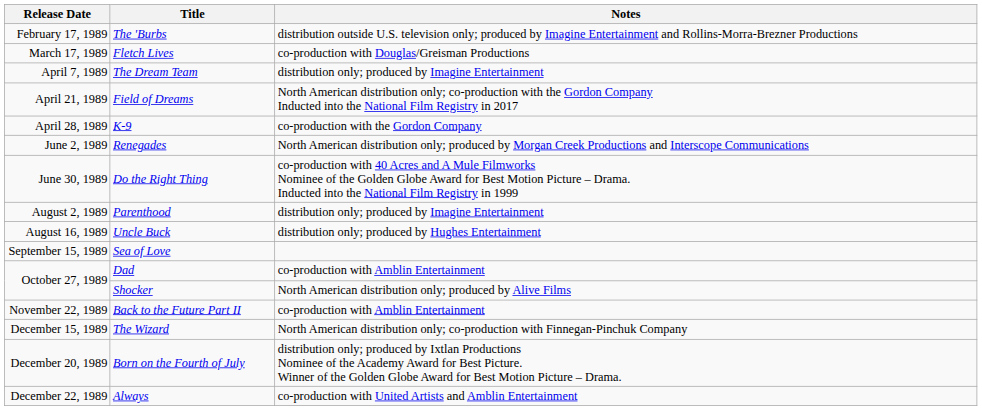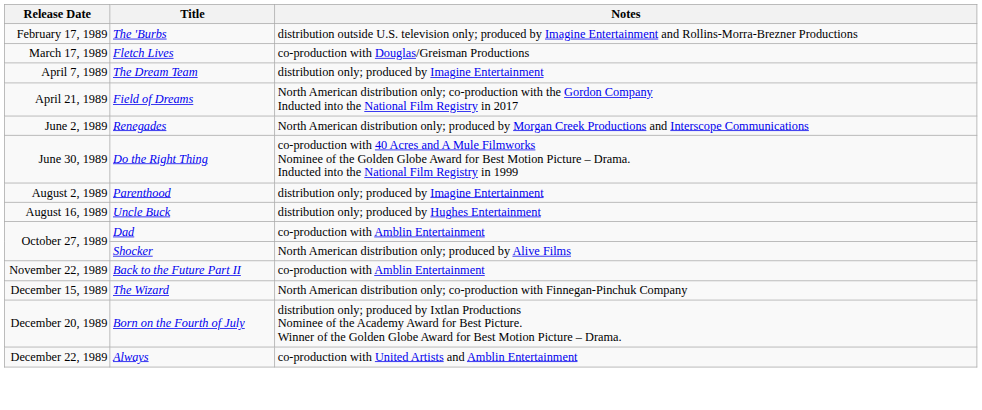 <table class="wikitable sortable" style="width:100%;">
 <tr>
 <th scope="col" style="width:130px;">Release Date</th>
 <th>Title</th>
 <th>Notes</th>
 </tr>
 <tr>
 <td style="text-align:right;">February 17, 1989</td>
 <td><em><a href='#'>The 'Burbs</a></em></td>
 <td>distribution outside U.S. television only; produced by <a href='#'>Imagine Entertainment</a> and Rollins-Morra-Brezner Productions</td>
 </tr>
 <tr>
 <td style="text-align:right;">March 17, 1989</td>
 <td><em><a href='#'>Fletch Lives</a></em></td>
 <td>co-production with <a href='#'>Douglas</a>/Greisman Productions</td>
 </tr>
 <tr>
 <td style="text-align:right;">April 7, 1989</td>
 <td><em><a href='#'>The Dream Team</a></em></td>
 <td>distribution only; produced by <a href='#'>Imagine Entertainment</a></td>
 </tr>
 <tr>
 <td style="text-align:right;">April 21, 1989</td>
 <td><em><a href='#'>Field of Dreams</a></em></td>
 <td>North American distribution only; co-production with the <a href='#'>Gordon Company</a><br>Inducted into the <a href='#'>National Film Registry</a> in 2017</td>
 </tr>
 <tr>
-<td style="text-align:right;">April 28, 1989</td>
-<td><em><a href='#'>K-9</a></em></td>
-<td>co-production with the <a href='#'>Gordon Company</a></td>
-</tr>
-<tr>
 <td style="text-align:right;">June 2, 1989</td>
 <td><em><a href='#'>Renegades</a></em></td>
 <td>North American distribution only; produced by <a href='#'>Morgan Creek Productions</a> and <a href='#'>Interscope Communications</a></td>
 </tr>
 <tr>
 <td style="text-align:right;">June 30, 1989</td>
 <td><em><a href='#'>Do the Right Thing</a></em></td>
 <td>co-production with <a href='#'>40 Acres and A Mule Filmworks</a><br>Nominee of the Golden Globe Award for Best Motion Picture – Drama.<br>Inducted into the <a href='#'>National Film Registry</a> in 1999</td>
 </tr>
 <tr>
 <td style="text-align:right;">August 2, 1989</td>
 <td><em><a href='#'>Parenthood</a></em></td>
 <td>distribution only; produced by <a href='#'>Imagine Entertainment</a></td>
 </tr>
 <tr>
 <td style="text-align:right;">August 16, 1989</td>
 <td><em><a href='#'>Uncle Buck</a></em></td>
 <td>distribution only; produced by <a href='#'>Hughes Entertainment</a></td>
-</tr>
-<tr>
-<td style="text-align:right;">September 15, 1989</td>
-<td><em><a href='#'>Sea of Love</a></em></td>
-<td></td>
 </tr>
 <tr>
 <td style="text-align:right;" rowspan="2">October 27, 1989</td>
 <td><em><a href='#'>Dad</a></em></td>
 <td>co-production with <a href='#'>Amblin Entertainment</a></td>
 </tr>
 <tr>
 <td><em><a href='#'>Shocker</a></em></td>
 <td>North American distribution only; produced by <a href='#'>Alive Films</a></td>
 </tr>
 <tr>
 <td style="text-align:right;">November 22, 1989</td>
 <td><em><a href='#'>Back to the Future Part II</a></em></td>
 <td>co-production with <a href='#'>Amblin Entertainment</a></td>
 </tr>
 <tr>
 <td style="text-align:right;">December 15, 1989</td>
 <td><em><a href='#'>The Wizard</a></em></td>
 <td>North American distribution only; co-production with Finnegan-Pinchuk Company</td>
 </tr>
 <tr>
 <td style="text-align:right;">December 20, 1989</td>
 <td><em><a href='#'>Born on the Fourth of July</a></em></td>
 <td>distribution only; produced by Ixtlan Productions<br>Nominee of the Academy Award for Best Picture.<br>Winner of the Golden Globe Award for Best Motion Picture – Drama.</td>
 </tr>
 <tr>
 <td style="text-align:right;">December 22, 1989</td>
 <td><em><a href='#'>Always</a></em></td>
 <td>co-production with <a href='#'>United Artists</a> and <a href='#'>Amblin Entertainment</a></td>
 </tr>
 </table>
